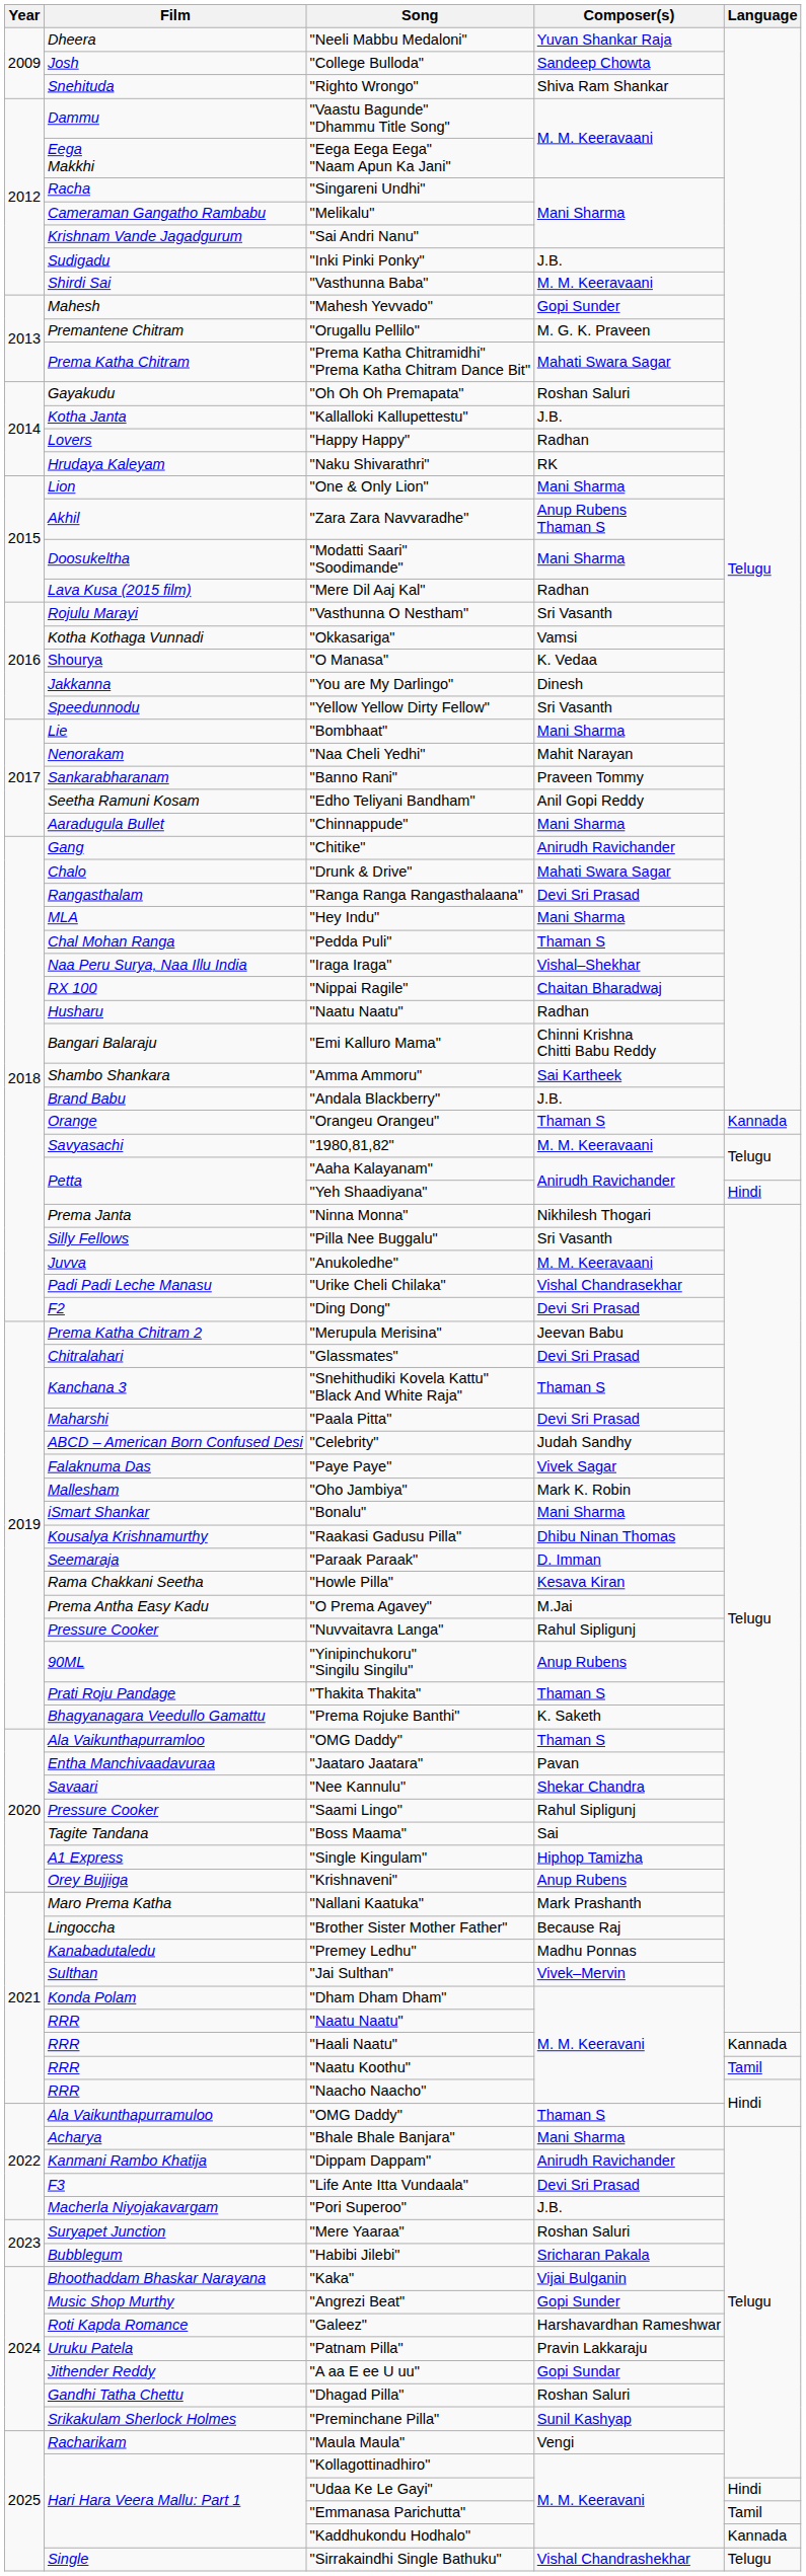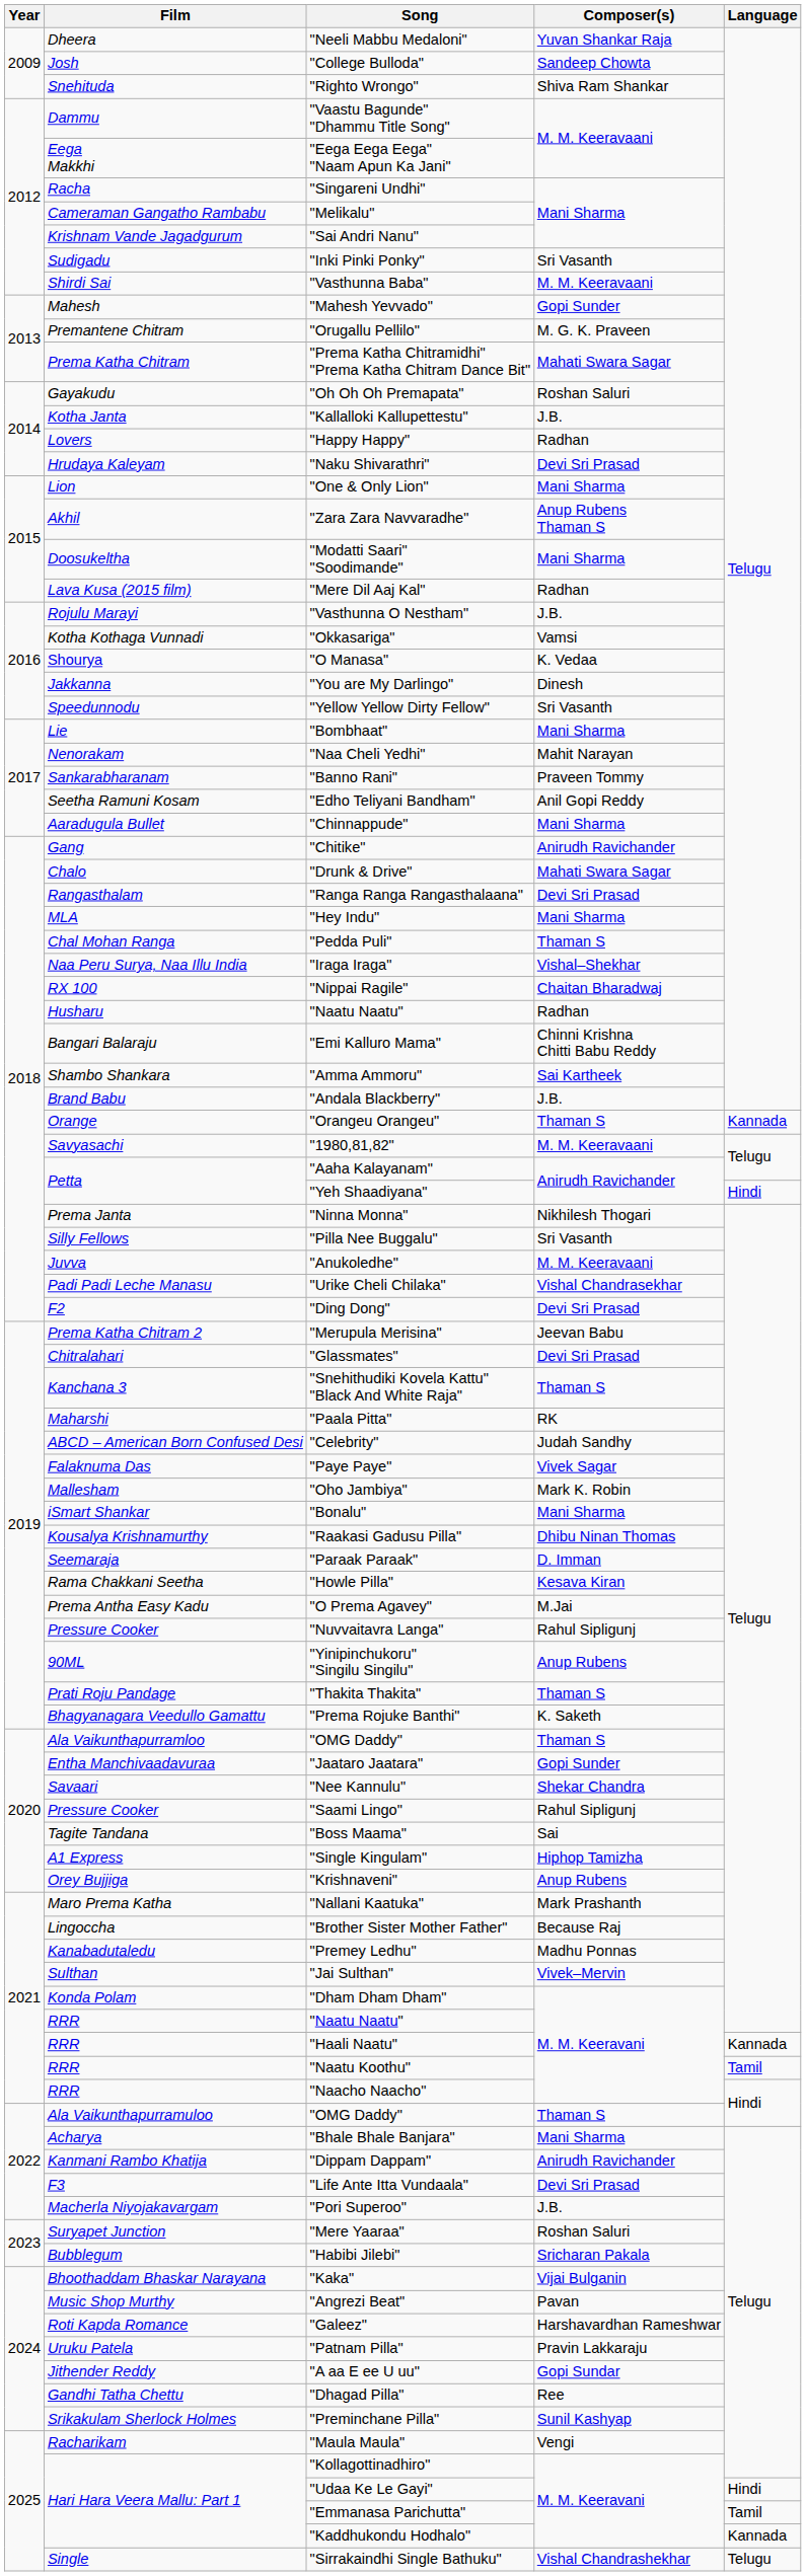 <table class="wikitable sortable">
 <tr>
 <th>Year</th>
 <th>Film</th>
 <th>Song</th>
 <th>Composer(s)</th>
 <th>Language</th>
 </tr>
 <tr>
 <td rowspan="3">2009</td>
 <td><em>Dheera</em></td>
 <td>"Neeli Mabbu Medaloni"</td>
 <td><a href='#'>Yuvan Shankar Raja</a></td>
 <td rowspan="42"><a href='#'>Telugu</a></td>
 </tr>
 <tr>
 <td><em><a href='#'>Josh</a></em></td>
 <td>"College Bulloda"</td>
 <td><a href='#'>Sandeep Chowta</a></td>
 </tr>
 <tr>
 <td><em><a href='#'>Snehituda</a></em></td>
 <td>"Righto Wrongo"</td>
 <td>Shiva Ram Shankar</td>
 </tr>
 <tr>
 <td rowspan="7">2012</td>
 <td><em><a href='#'>Dammu</a></em></td>
 <td>"Vaastu Bagunde"<br>"Dhammu Title Song"</td>
 <td rowspan="2"><a href='#'>M. M. Keeravaani</a></td>
 </tr>
 <tr>
 <td><em><a href='#'>Eega</a></em><br><em>Makkhi</em></td>
 <td>"Eega Eega Eega"<br>"Naam Apun Ka Jani"</td>
 </tr>
 <tr>
 <td><em><a href='#'>Racha</a></em></td>
 <td>"Singareni Undhi"</td>
 <td rowspan="3"><a href='#'>Mani Sharma</a></td>
 </tr>
 <tr>
 <td><em><a href='#'>Cameraman Gangatho Rambabu</a></em></td>
 <td>"Melikalu"</td>
 </tr>
 <tr>
 <td><em><a href='#'>Krishnam Vande Jagadgurum</a></em></td>
 <td>"Sai Andri Nanu"</td>
 </tr>
 <tr>
 <td><em><a href='#'>Sudigadu</a></em></td>
 <td>"Inki Pinki Ponky"</td>
-<td>J.B.</td>
+<td>Sri Vasanth</td>
 </tr>
 <tr>
 <td><em><a href='#'>Shirdi Sai</a></em></td>
 <td>"Vasthunna Baba"</td>
 <td><a href='#'>M. M. Keeravaani</a></td>
 </tr>
 <tr>
 <td rowspan="3">2013</td>
 <td><em>Mahesh</em></td>
 <td>"Mahesh Yevvado"</td>
 <td><a href='#'>Gopi Sunder</a></td>
 </tr>
 <tr>
 <td><em>Premantene Chitram</em></td>
 <td>"Orugallu Pellilo"</td>
 <td>M. G. K. Praveen</td>
 </tr>
 <tr>
 <td><em><a href='#'>Prema Katha Chitram</a></em></td>
 <td>"Prema Katha Chitramidhi"<br>"Prema Katha Chitram Dance Bit"</td>
 <td><a href='#'>Mahati Swara Sagar</a></td>
 </tr>
 <tr>
 <td rowspan="4">2014</td>
 <td><em>Gayakudu</em></td>
 <td>"Oh Oh Oh Premapata"</td>
 <td>Roshan Saluri</td>
 </tr>
 <tr>
 <td><em><a href='#'>Kotha Janta</a></em></td>
 <td>"Kallalloki Kallupettestu"</td>
 <td>J.B.</td>
 </tr>
 <tr>
 <td><em><a href='#'>Lovers</a></em></td>
 <td>"Happy Happy"</td>
 <td>Radhan</td>
 </tr>
 <tr>
 <td><em><a href='#'>Hrudaya Kaleyam</a></em></td>
 <td>"Naku Shivarathri"</td>
-<td>RK</td>
+<td><a href='#'>Devi Sri Prasad</a></td>
 </tr>
 <tr>
 <td rowspan="4">2015</td>
 <td><em><a href='#'>Lion</a></em></td>
 <td>"One & Only Lion"</td>
 <td><a href='#'>Mani Sharma</a></td>
 </tr>
 <tr>
 <td><em><a href='#'>Akhil</a></em></td>
 <td>"Zara Zara Navvaradhe"</td>
 <td><a href='#'>Anup Rubens</a><br><a href='#'>Thaman S</a></td>
 </tr>
 <tr>
 <td><em><a href='#'>Doosukeltha</a></em></td>
 <td>"Modatti Saari"<br>"Soodimande"</td>
 <td><a href='#'>Mani Sharma</a></td>
 </tr>
 <tr>
 <td><em><a href='#'>Lava Kusa (2015 film)</a></em></td>
 <td>"Mere Dil Aaj Kal"</td>
 <td>Radhan</td>
 </tr>
 <tr>
 <td rowspan="5">2016</td>
 <td><em><a href='#'>Rojulu Marayi</a></em></td>
 <td>"Vasthunna O Nestham"</td>
-<td>Sri Vasanth</td>
+<td>J.B.</td>
 </tr>
 <tr>
 <td><em>Kotha Kothaga Vunnadi</em></td>
 <td>"Okkasariga"</td>
 <td>Vamsi</td>
 </tr>
 <tr>
 <td><a href='#'>Shourya</a></td>
 <td>"O Manasa"</td>
 <td>K. Vedaa</td>
 </tr>
 <tr>
 <td><em><a href='#'>Jakkanna</a></em></td>
 <td>"You are My Darlingo"</td>
 <td>Dinesh</td>
 </tr>
 <tr>
 <td><em><a href='#'>Speedunnodu</a></em></td>
 <td>"Yellow Yellow Dirty Fellow"</td>
 <td>Sri Vasanth</td>
 </tr>
 <tr>
 <td rowspan="5">2017</td>
 <td><em><a href='#'>Lie</a></em></td>
 <td>"Bombhaat"</td>
 <td><a href='#'>Mani Sharma</a></td>
 </tr>
 <tr>
 <td><em><a href='#'>Nenorakam</a></em></td>
 <td>"Naa Cheli Yedhi"</td>
 <td>Mahit Narayan</td>
 </tr>
 <tr>
 <td><em><a href='#'>Sankarabharanam</a></em></td>
 <td>"Banno Rani"</td>
 <td>Praveen Tommy</td>
 </tr>
 <tr>
 <td><em>Seetha Ramuni Kosam</em></td>
 <td>"Edho Teliyani Bandham"</td>
 <td>Anil Gopi Reddy</td>
 </tr>
 <tr>
 <td><em><a href='#'>Aaradugula Bullet</a></em></td>
 <td>"Chinnappude"</td>
 <td><a href='#'>Mani Sharma</a></td>
 </tr>
 <tr>
 <td rowspan="20">2018</td>
 <td><em><a href='#'>Gang</a></em></td>
 <td>"Chitike"</td>
 <td><a href='#'>Anirudh Ravichander</a></td>
 </tr>
 <tr>
 <td><em><a href='#'>Chalo</a></em></td>
 <td>"Drunk & Drive"</td>
 <td><a href='#'>Mahati Swara Sagar</a></td>
 </tr>
 <tr>
 <td><em><a href='#'>Rangasthalam</a></em></td>
 <td>"Ranga Ranga Rangasthalaana"</td>
 <td><a href='#'>Devi Sri Prasad</a></td>
 </tr>
 <tr>
 <td><em><a href='#'>MLA</a></em></td>
 <td>"Hey Indu"</td>
 <td><a href='#'>Mani Sharma</a></td>
 </tr>
 <tr>
 <td><em><a href='#'>Chal Mohan Ranga</a></em></td>
 <td>"Pedda Puli"</td>
 <td><a href='#'>Thaman S</a></td>
 </tr>
 <tr>
 <td><em><a href='#'>Naa Peru Surya, Naa Illu India</a></em></td>
 <td>"Iraga Iraga"</td>
 <td><a href='#'>Vishal–Shekhar</a></td>
 </tr>
 <tr>
 <td><em><a href='#'>RX 100</a></em></td>
 <td>"Nippai Ragile"</td>
 <td><a href='#'>Chaitan Bharadwaj</a></td>
 </tr>
 <tr>
 <td><em><a href='#'>Husharu</a></em></td>
 <td>"Naatu Naatu"</td>
 <td>Radhan</td>
 </tr>
 <tr>
 <td><em>Bangari Balaraju</em></td>
 <td>"Emi Kalluro Mama"</td>
 <td>Chinni Krishna<br>Chitti Babu Reddy</td>
 </tr>
 <tr>
 <td><em>Shambo Shankara</em></td>
 <td>"Amma Ammoru"</td>
 <td><a href='#'>Sai Kartheek</a></td>
 </tr>
 <tr>
 <td><em><a href='#'>Brand Babu</a></em></td>
 <td>"Andala Blackberry"</td>
 <td>J.B.</td>
 </tr>
 <tr>
 <td><em><a href='#'>Orange</a></em></td>
 <td>"Orangeu Orangeu"</td>
 <td><a href='#'>Thaman S</a></td>
 <td><a href='#'>Kannada</a></td>
 </tr>
 <tr>
 <td><em><a href='#'>Savyasachi</a></em></td>
 <td>"1980,81,82"</td>
 <td><a href='#'>M. M. Keeravaani</a></td>
 <td rowspan="2">Telugu</td>
 </tr>
 <tr>
 <td rowspan="2"><em><a href='#'>Petta</a></em></td>
 <td>"Aaha Kalayanam"</td>
 <td rowspan="2"><a href='#'>Anirudh Ravichander</a></td>
 </tr>
 <tr>
 <td>"Yeh Shaadiyana"</td>
 <td><a href='#'>Hindi</a></td>
 </tr>
 <tr>
 <td><em>Prema Janta</em></td>
 <td>"Ninna Monna"</td>
 <td>Nikhilesh Thogari</td>
 <td rowspan="34">Telugu</td>
 </tr>
 <tr>
 <td><em><a href='#'>Silly Fellows</a></em></td>
 <td>"Pilla Nee Buggalu"</td>
 <td>Sri Vasanth</td>
 </tr>
 <tr>
 <td><em><a href='#'>Juvva</a></em></td>
 <td>"Anukoledhe"</td>
 <td><a href='#'>M. M. Keeravaani</a></td>
 </tr>
 <tr>
 <td><em><a href='#'>Padi Padi Leche Manasu</a></em></td>
 <td>"Urike Cheli Chilaka"</td>
 <td><a href='#'>Vishal Chandrasekhar</a></td>
 </tr>
 <tr>
 <td><em><a href='#'>F2</a></em></td>
 <td>"Ding Dong"</td>
 <td><a href='#'>Devi Sri Prasad</a></td>
 </tr>
 <tr>
 <td rowspan="16">2019</td>
 <td><em><a href='#'>Prema Katha Chitram 2</a></em></td>
 <td>"Merupula Merisina"</td>
 <td>Jeevan Babu</td>
 </tr>
 <tr>
 <td><em><a href='#'>Chitralahari</a></em></td>
 <td>"Glassmates"</td>
 <td><a href='#'>Devi Sri Prasad</a></td>
 </tr>
 <tr>
 <td><em><a href='#'>Kanchana 3</a></em></td>
 <td>"Snehithudiki Kovela Kattu"<br>"Black And White Raja"</td>
 <td><a href='#'>Thaman S</a></td>
 </tr>
 <tr>
 <td><em><a href='#'>Maharshi</a></em></td>
 <td>"Paala Pitta"</td>
-<td><a href='#'>Devi Sri Prasad</a></td>
+<td>RK</td>
 </tr>
 <tr>
 <td><em><a href='#'>ABCD – American Born Confused Desi</a></em></td>
 <td>"Celebrity"</td>
 <td>Judah Sandhy</td>
 </tr>
 <tr>
 <td><em><a href='#'>Falaknuma Das</a></em></td>
 <td>"Paye Paye"</td>
 <td><a href='#'>Vivek Sagar</a></td>
 </tr>
 <tr>
 <td><em><a href='#'>Mallesham</a></em></td>
 <td>"Oho Jambiya"</td>
 <td>Mark K. Robin</td>
 </tr>
 <tr>
 <td><em><a href='#'>iSmart Shankar</a></em></td>
 <td>"Bonalu"</td>
 <td><a href='#'>Mani Sharma</a></td>
 </tr>
 <tr>
 <td><em><a href='#'>Kousalya Krishnamurthy</a></em></td>
 <td>"Raakasi Gadusu Pilla"</td>
 <td><a href='#'>Dhibu Ninan Thomas</a></td>
 </tr>
 <tr>
 <td><em><a href='#'>Seemaraja</a></em></td>
 <td>"Paraak Paraak"</td>
 <td><a href='#'>D. Imman</a></td>
 </tr>
 <tr>
 <td><em>Rama Chakkani Seetha</em></td>
 <td>"Howle Pilla"</td>
 <td><a href='#'>Kesava Kiran</a></td>
 </tr>
 <tr>
 <td><em>Prema Antha Easy Kadu</em></td>
 <td>"O Prema Agavey"</td>
 <td>M.Jai</td>
 </tr>
 <tr>
 <td><em><a href='#'>Pressure Cooker</a></em></td>
 <td>"Nuvvaitavra Langa"</td>
 <td>Rahul Sipligunj</td>
 </tr>
 <tr>
 <td><em><a href='#'>90ML</a></em></td>
 <td>"Yinipinchukoru"<br>"Singilu Singilu"</td>
 <td><a href='#'>Anup Rubens</a></td>
 </tr>
 <tr>
 <td><em><a href='#'>Prati Roju Pandage</a></em></td>
 <td>"Thakita Thakita"</td>
 <td><a href='#'>Thaman S</a></td>
 </tr>
 <tr>
 <td><em><a href='#'>Bhagyanagara Veedullo Gamattu</a></em></td>
 <td>"Prema Rojuke Banthi"</td>
 <td>K. Saketh</td>
 </tr>
 <tr>
 <td rowspan="7">2020</td>
 <td><em><a href='#'>Ala Vaikunthapurramloo</a></em></td>
 <td>"OMG Daddy"</td>
 <td><a href='#'>Thaman S</a></td>
 </tr>
 <tr>
 <td><em><a href='#'>Entha Manchivaadavuraa</a></em></td>
 <td>"Jaataro Jaatara"</td>
-<td>Pavan</td>
+<td><a href='#'>Gopi Sunder</a></td>
 </tr>
 <tr>
 <td><a href='#'><em>Savaari</em></a></td>
 <td>"Nee Kannulu"</td>
 <td><a href='#'>Shekar Chandra</a></td>
 </tr>
 <tr>
 <td><a href='#'><em>Pressure Cooker</em></a></td>
 <td>"Saami Lingo"</td>
 <td>Rahul Sipligunj</td>
 </tr>
 <tr>
 <td><em>Tagite Tandana</em></td>
 <td>"Boss Maama"</td>
 <td>Sai</td>
 </tr>
 <tr>
 <td><em><a href='#'>A1 Express</a></em></td>
 <td>"Single Kingulam"</td>
 <td><a href='#'>Hiphop Tamizha</a></td>
 </tr>
 <tr>
 <td><em><a href='#'>Orey Bujjiga</a></em></td>
 <td>"Krishnaveni"</td>
 <td><a href='#'>Anup Rubens</a></td>
 </tr>
 <tr>
 <td rowspan="9">2021</td>
 <td><em>Maro Prema Katha</em></td>
 <td>"Nallani Kaatuka"</td>
 <td>Mark Prashanth</td>
 </tr>
 <tr>
 <td><em>Lingoccha</em></td>
 <td>"Brother Sister Mother Father"</td>
 <td>Because Raj</td>
 </tr>
 <tr>
 <td><em><a href='#'>Kanabadutaledu</a></em></td>
 <td>"Premey Ledhu"</td>
 <td>Madhu Ponnas</td>
 </tr>
 <tr>
 <td><em><a href='#'>Sulthan</a></em></td>
 <td>"Jai Sulthan"</td>
 <td><a href='#'>Vivek–Mervin</a></td>
 </tr>
 <tr>
 <td><em><a href='#'>Konda Polam</a></em></td>
 <td>"Dham Dham Dham"</td>
 <td rowspan="5"><a href='#'>M. M. Keeravani</a></td>
 </tr>
 <tr>
 <td><em><a href='#'>RRR</a></em></td>
 <td>"<a href='#'>Naatu Naatu</a>"</td>
 </tr>
 <tr>
 <td><em><a href='#'>RRR</a></em></td>
 <td>"Haali Naatu"</td>
 <td>Kannada</td>
 </tr>
 <tr>
 <td><em><a href='#'>RRR</a></em></td>
 <td>"Naatu Koothu"</td>
 <td><a href='#'>Tamil</a></td>
 </tr>
 <tr>
 <td><em><a href='#'>RRR</a></em></td>
 <td>"Naacho Naacho"</td>
 <td rowspan="2">Hindi</td>
 </tr>
 <tr>
 <td rowspan="5">2022</td>
 <td><em><a href='#'>Ala Vaikunthapurramuloo</a></em></td>
 <td>"OMG Daddy"</td>
 <td><a href='#'>Thaman S</a></td>
 </tr>
 <tr>
 <td><em><a href='#'>Acharya</a></em></td>
 <td>"Bhale Bhale Banjara"</td>
 <td><a href='#'>Mani Sharma</a></td>
 <td rowspan="15">Telugu</td>
 </tr>
 <tr>
 <td><em><a href='#'>Kanmani Rambo Khatija</a></em></td>
 <td>"Dippam Dappam"</td>
 <td><a href='#'>Anirudh Ravichander</a></td>
 </tr>
 <tr>
 <td><em><a href='#'>F3</a></em></td>
 <td>"Life Ante Itta Vundaala"</td>
 <td><a href='#'>Devi Sri Prasad</a></td>
 </tr>
 <tr>
 <td><em><a href='#'>Macherla Niyojakavargam</a></em></td>
 <td>"Pori Superoo"</td>
 <td>J.B.</td>
 </tr>
 <tr>
 <td rowspan="2">2023</td>
 <td><em><a href='#'>Suryapet Junction</a></em></td>
 <td>"Mere Yaaraa"</td>
 <td>Roshan Saluri</td>
 </tr>
 <tr>
 <td rowspan="1"><a href='#'><em>Bubblegum</em></a></td>
 <td>"Habibi Jilebi"</td>
 <td><a href='#'>Sricharan Pakala</a></td>
 </tr>
 <tr>
 <td rowspan="7">2024</td>
 <td><em><a href='#'>Bhoothaddam Bhaskar Narayana</a></em></td>
 <td>"Kaka"</td>
 <td><a href='#'>Vijai Bulganin</a></td>
 </tr>
 <tr>
 <td><em><a href='#'>Music Shop Murthy</a></em></td>
 <td>"Angrezi Beat"</td>
-<td><a href='#'>Gopi Sunder</a></td>
+<td>Pavan</td>
 </tr>
 <tr>
 <td><em><a href='#'>Roti Kapda Romance</a></em></td>
 <td>"Galeez"</td>
 <td>Harshavardhan Rameshwar</td>
 </tr>
 <tr>
 <td><em><a href='#'>Uruku Patela</a></em></td>
 <td>"Patnam Pilla"</td>
 <td>Pravin Lakkaraju</td>
 </tr>
 <tr>
 <td><em><a href='#'>Jithender Reddy</a></em></td>
 <td>"A aa E ee U uu"</td>
 <td><a href='#'>Gopi Sundar</a></td>
 </tr>
 <tr>
 <td><a href='#'><em>Gandhi Tatha Chettu</em></a></td>
 <td>"Dhagad Pilla"</td>
-<td>Roshan Saluri</td>
+<td>Ree</td>
 </tr>
 <tr>
 <td><em><a href='#'>Srikakulam Sherlock Holmes</a></em></td>
 <td>"Preminchane Pilla"</td>
 <td><a href='#'>Sunil Kashyap</a></td>
 </tr>
 <tr>
 <td rowspan="6">2025</td>
 <td><em><a href='#'>Racharikam</a></em></td>
 <td>"Maula Maula"</td>
 <td>Vengi</td>
 </tr>
 <tr>
 <td rowspan="4"><a href='#'><em>Hari Hara Veera Mallu: Part 1</em></a></td>
 <td>"Kollagottinadhiro"</td>
 <td rowspan="4"><a href='#'>M. M. Keeravani</a></td>
 </tr>
 <tr>
 <td>"Udaa Ke Le Gayi"</td>
 <td>Hindi</td>
 </tr>
 <tr>
 <td>"Emmanasa Parichutta"</td>
 <td>Tamil</td>
 </tr>
 <tr>
 <td>"Kaddhukondu Hodhalo"</td>
 <td>Kannada</td>
 </tr>
 <tr>
 <td><em><a href='#'>Single</a></em></td>
 <td>"Sirrakaindhi Single Bathuku"</td>
 <td><a href='#'>Vishal Chandrashekhar</a></td>
 <td>Telugu</td>
 </tr>
 </table>
